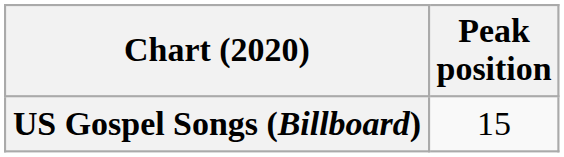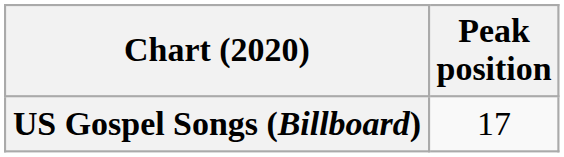 <table class="wikitable sortable plainrowheaders" style="text-align:center">
 <tr>
 <th scope="col">Chart (2020)</th>
 <th scope="col">Peak<br>position</th>
 </tr>
 <tr>
 <th scope="row">US Gospel Songs (<em>Billboard</em>)</th>
-<td>15</td>
+<td>17</td>
 </tr>
 </table>
